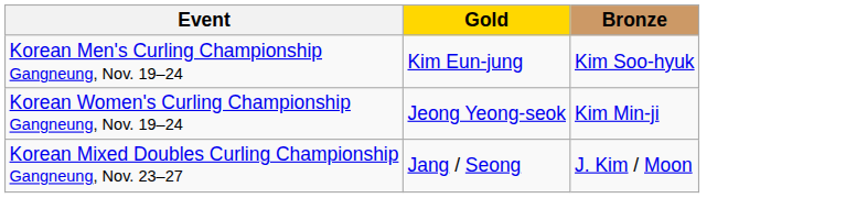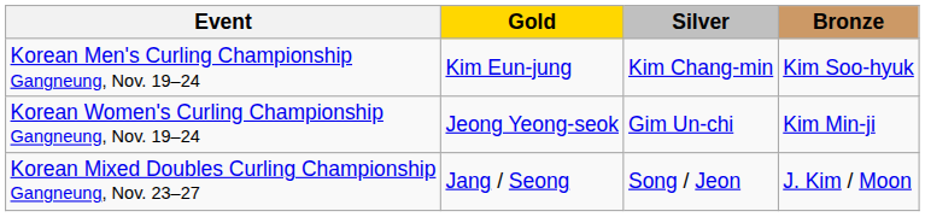 <table class="wikitable">
 <tr>
 <th>Event</th>
 <th style="background:gold">Gold</th>
+<th style="background:silver">Silver</th>
 <th style="background:#cc9966">Bronze</th>
 </tr>
 <tr>
 <td><a href='#'>Korean Men's Curling Championship</a> <br> <small><a href='#'>Gangneung</a>, Nov. 19–24</small></td>
 <td> <a href='#'>Kim Eun-jung</a></td>
+<td> <a href='#'>Kim Chang-min</a></td>
 <td> <a href='#'>Kim Soo-hyuk</a></td>
 </tr>
 <tr>
 <td><a href='#'>Korean Women's Curling Championship</a> <br> <small><a href='#'>Gangneung</a>, Nov. 19–24</small></td>
 <td> <a href='#'>Jeong Yeong-seok</a></td>
+<td> <a href='#'>Gim Un-chi</a></td>
 <td> <a href='#'>Kim Min-ji</a></td>
 </tr>
 <tr>
 <td><a href='#'>Korean Mixed Doubles Curling Championship</a> <br> <small><a href='#'>Gangneung</a>, Nov. 23–27</small></td>
 <td> <a href='#'>Jang</a> / <a href='#'>Seong</a></td>
+<td> <a href='#'>Song</a> / <a href='#'>Jeon</a></td>
 <td> <a href='#'>J. Kim</a> / <a href='#'>Moon</a></td>
 </tr>
 </table>
